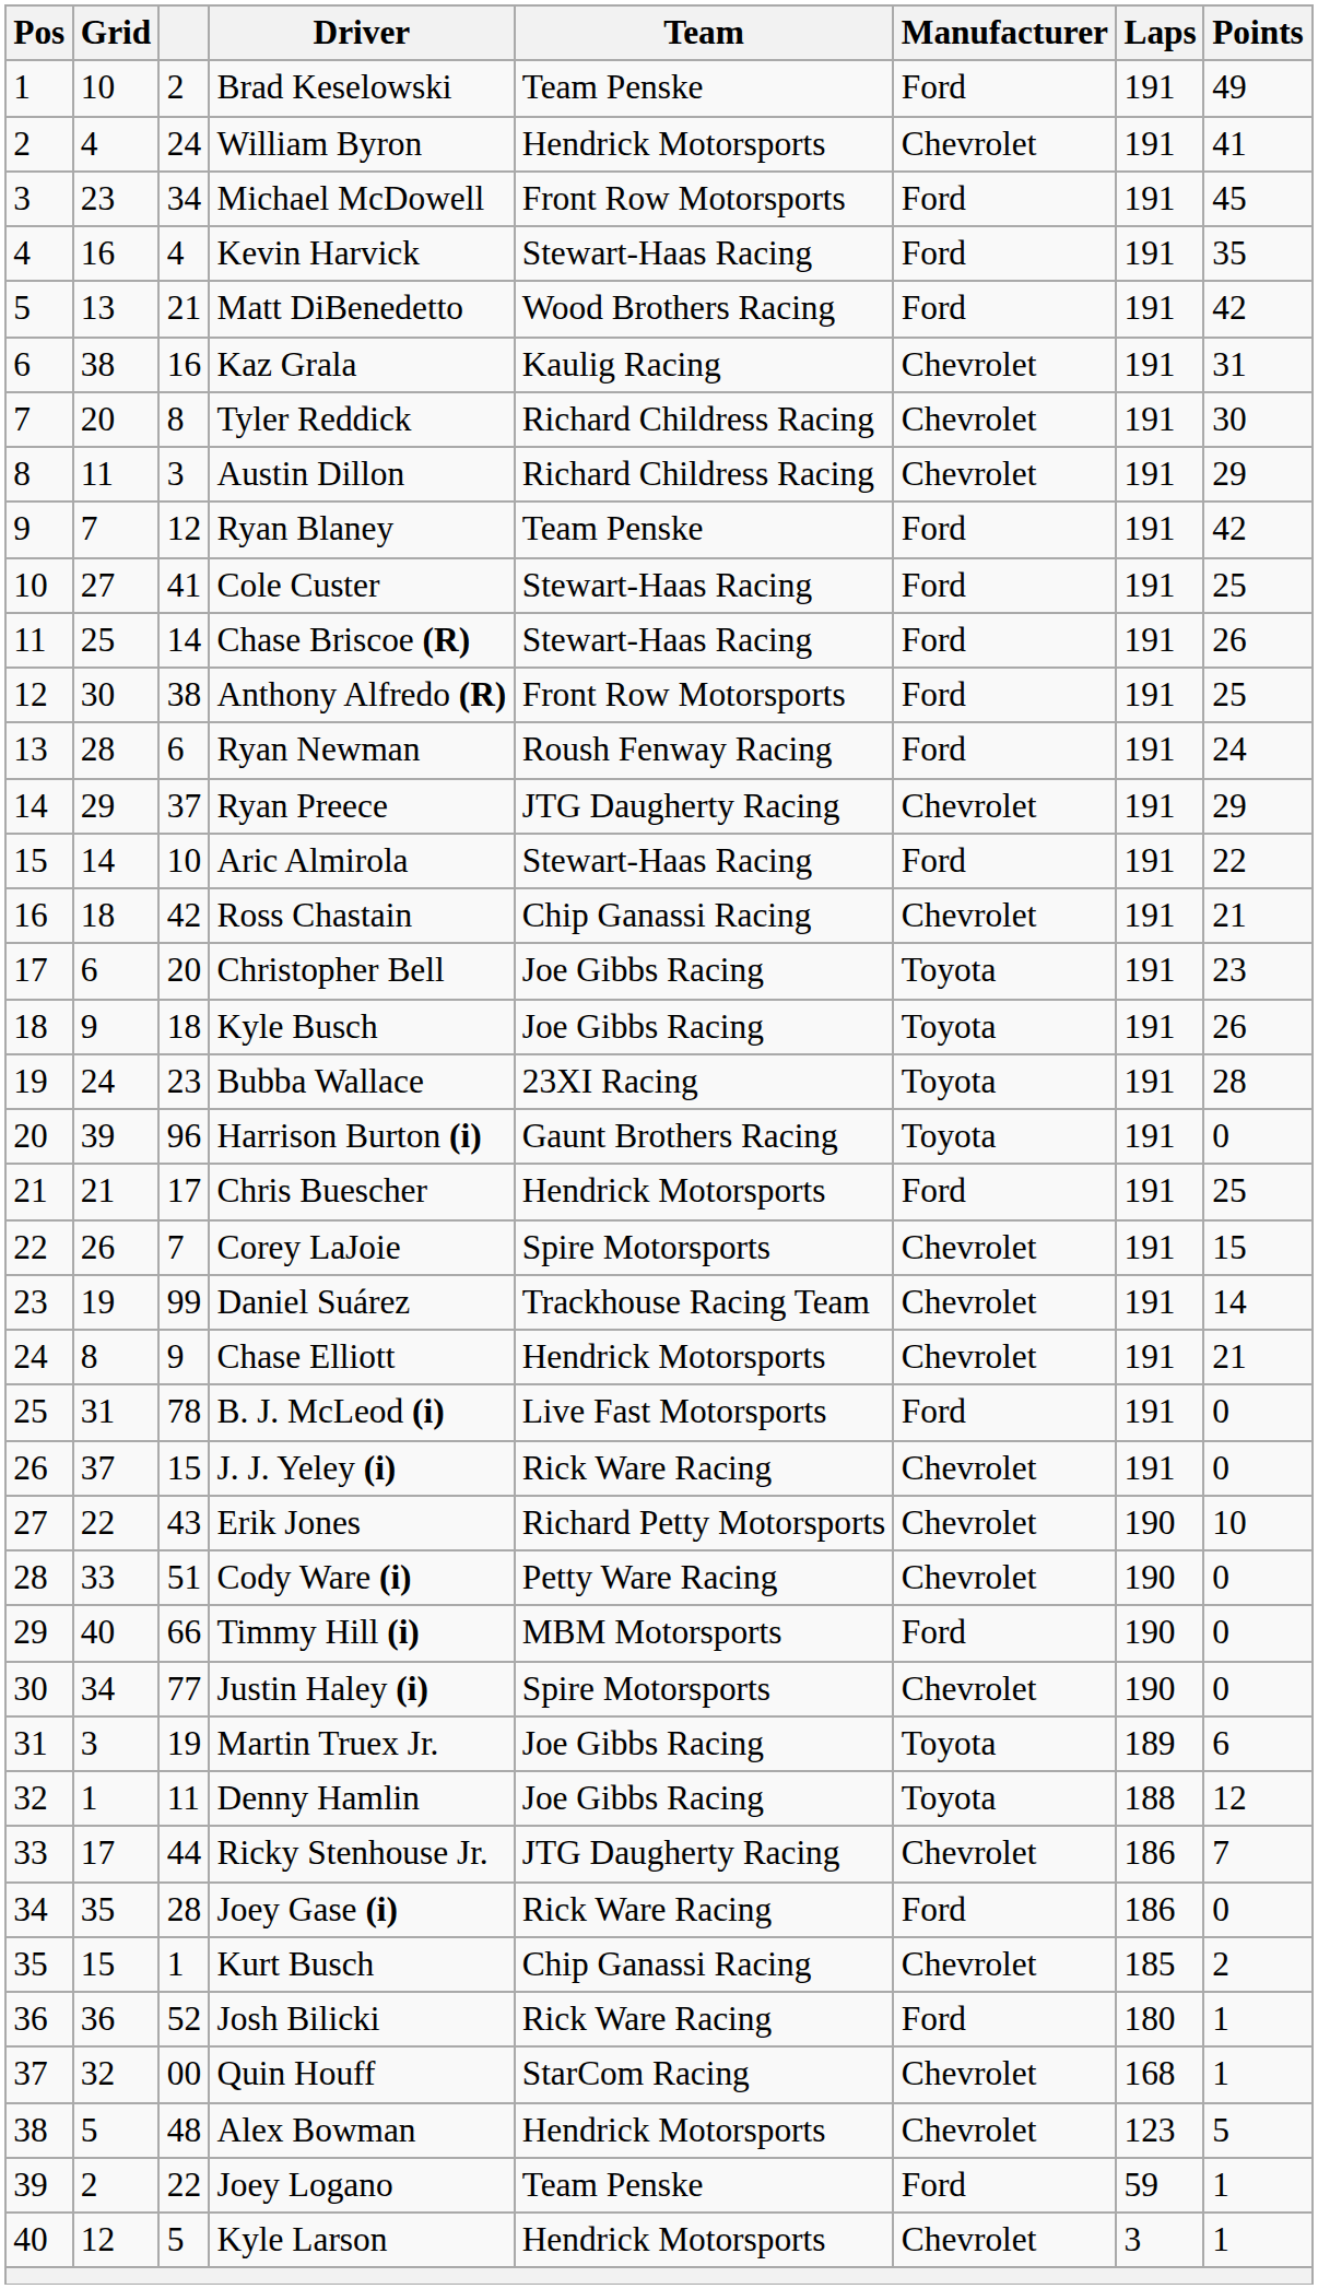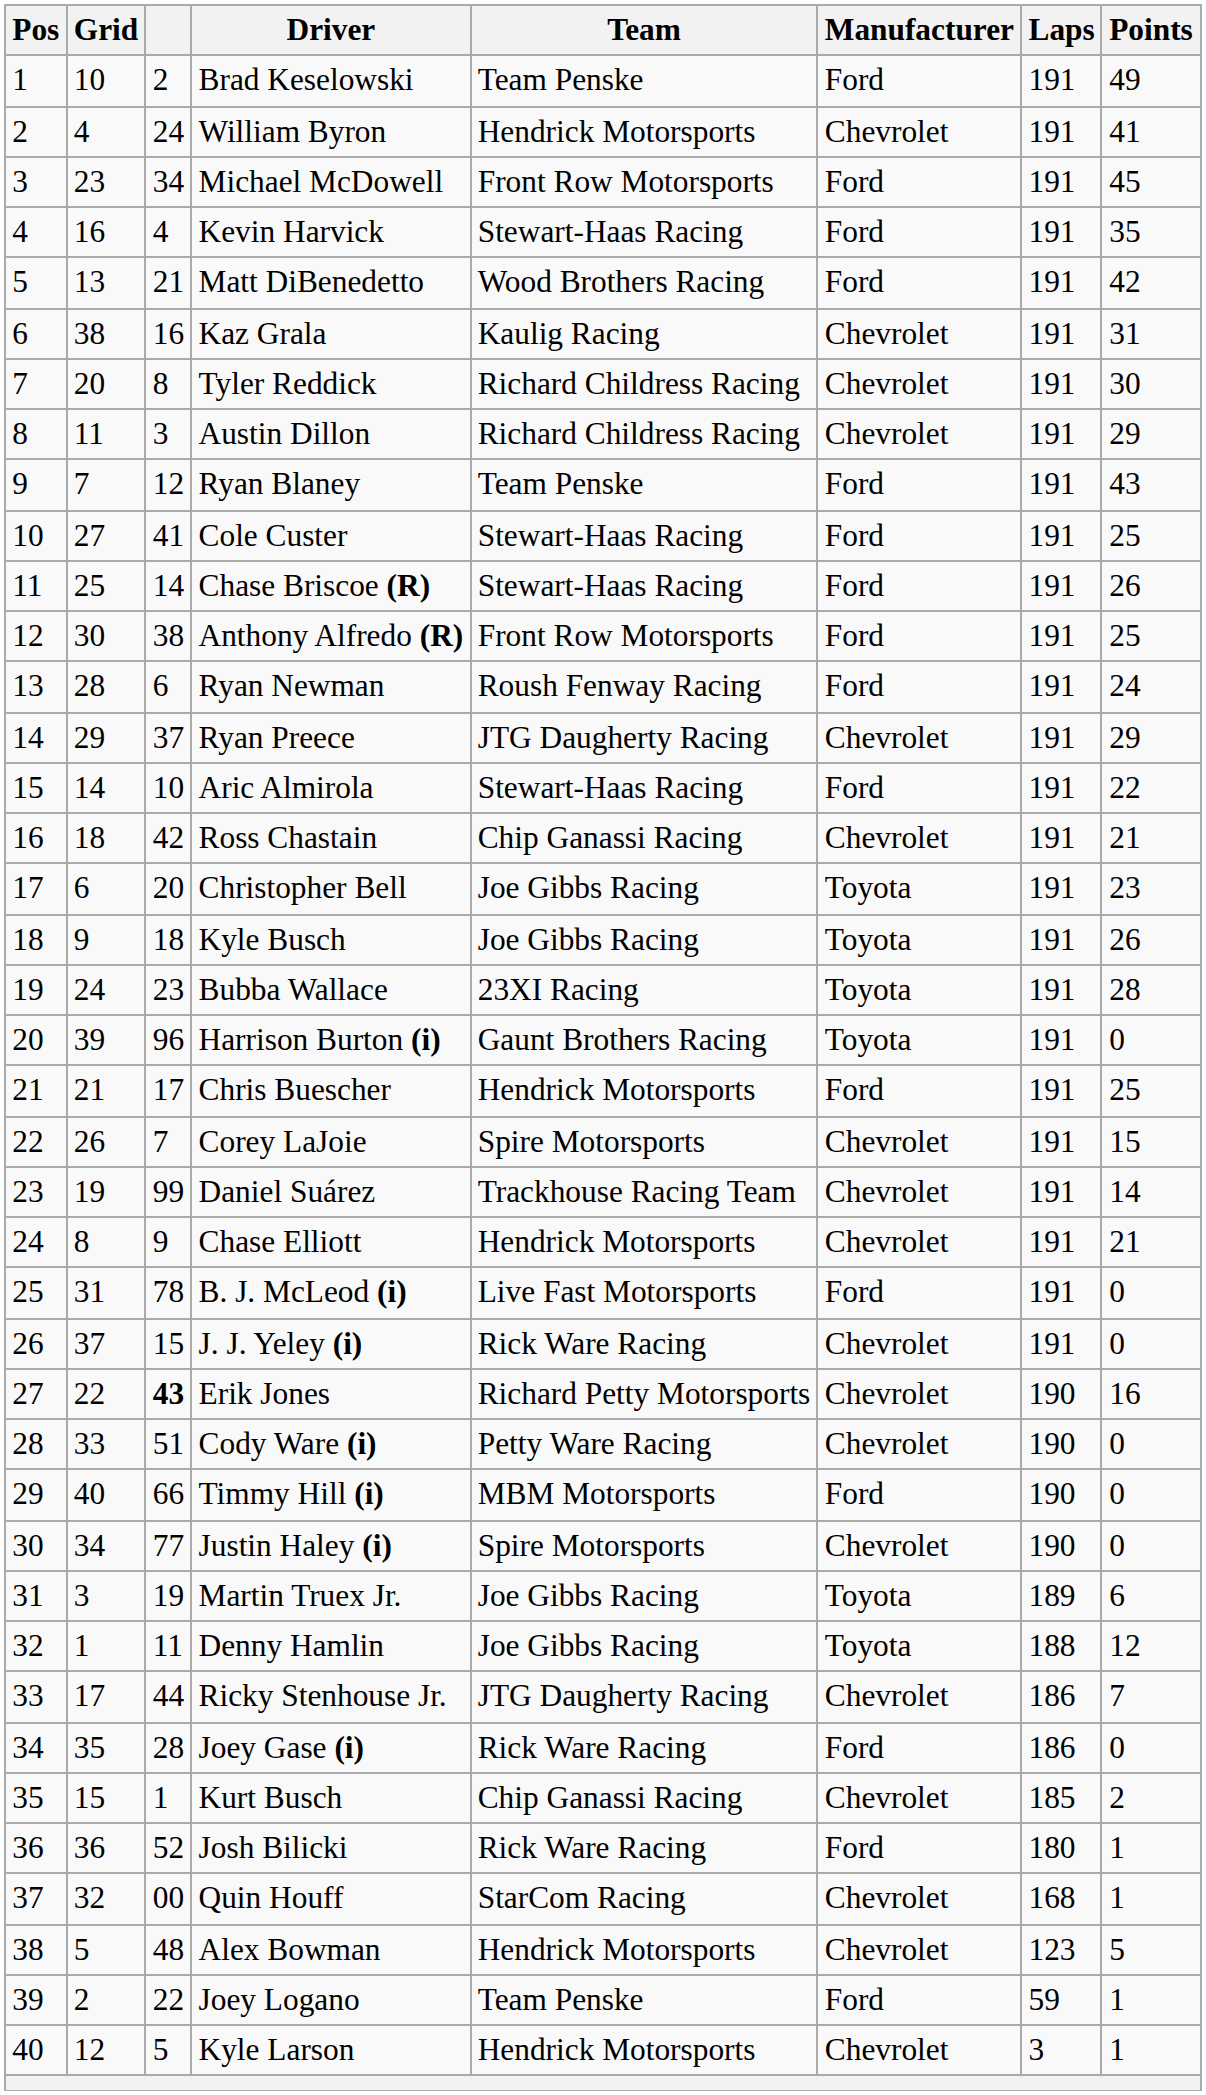 <table class="wikitable" style="font-size:98%">
 <tr>
 <th>Pos</th>
 <th>Grid</th>
 <th></th>
 <th>Driver</th>
 <th>Team</th>
 <th>Manufacturer</th>
 <th>Laps</th>
 <th>Points</th>
 </tr>
 <tr>
 <td>1</td>
 <td>10</td>
 <td>2</td>
 <td>Brad Keselowski</td>
 <td>Team Penske</td>
 <td>Ford</td>
 <td>191</td>
 <td>49</td>
 </tr>
 <tr>
 <td>2</td>
 <td>4</td>
 <td>24</td>
 <td>William Byron</td>
 <td>Hendrick Motorsports</td>
 <td>Chevrolet</td>
 <td>191</td>
 <td>41</td>
 </tr>
 <tr>
 <td>3</td>
 <td>23</td>
 <td>34</td>
 <td>Michael McDowell</td>
 <td>Front Row Motorsports</td>
 <td>Ford</td>
 <td>191</td>
 <td>45</td>
 </tr>
 <tr>
 <td>4</td>
 <td>16</td>
 <td>4</td>
 <td>Kevin Harvick</td>
 <td>Stewart-Haas Racing</td>
 <td>Ford</td>
 <td>191</td>
 <td>35</td>
 </tr>
 <tr>
 <td>5</td>
 <td>13</td>
 <td>21</td>
 <td>Matt DiBenedetto</td>
 <td>Wood Brothers Racing</td>
 <td>Ford</td>
 <td>191</td>
 <td>42</td>
 </tr>
 <tr>
 <td>6</td>
 <td>38</td>
 <td>16</td>
 <td>Kaz Grala</td>
 <td>Kaulig Racing</td>
 <td>Chevrolet</td>
 <td>191</td>
 <td>31</td>
 </tr>
 <tr>
 <td>7</td>
 <td>20</td>
 <td>8</td>
 <td>Tyler Reddick</td>
 <td>Richard Childress Racing</td>
 <td>Chevrolet</td>
 <td>191</td>
 <td>30</td>
 </tr>
 <tr>
 <td>8</td>
 <td>11</td>
 <td>3</td>
 <td>Austin Dillon</td>
 <td>Richard Childress Racing</td>
 <td>Chevrolet</td>
 <td>191</td>
 <td>29</td>
 </tr>
 <tr>
 <td>9</td>
 <td>7</td>
 <td>12</td>
 <td>Ryan Blaney</td>
 <td>Team Penske</td>
 <td>Ford</td>
 <td>191</td>
-<td>42</td>
+<td>43</td>
 </tr>
 <tr>
 <td>10</td>
 <td>27</td>
 <td>41</td>
 <td>Cole Custer</td>
 <td>Stewart-Haas Racing</td>
 <td>Ford</td>
 <td>191</td>
 <td>25</td>
 </tr>
 <tr>
 <td>11</td>
 <td>25</td>
 <td>14</td>
 <td>Chase Briscoe <strong>(R)</strong></td>
 <td>Stewart-Haas Racing</td>
 <td>Ford</td>
 <td>191</td>
 <td>26</td>
 </tr>
 <tr>
 <td>12</td>
 <td>30</td>
 <td>38</td>
 <td>Anthony Alfredo <strong>(R)</strong></td>
 <td>Front Row Motorsports</td>
 <td>Ford</td>
 <td>191</td>
 <td>25</td>
 </tr>
 <tr>
 <td>13</td>
 <td>28</td>
 <td>6</td>
 <td>Ryan Newman</td>
 <td>Roush Fenway Racing</td>
 <td>Ford</td>
 <td>191</td>
 <td>24</td>
 </tr>
 <tr>
 <td>14</td>
 <td>29</td>
 <td>37</td>
 <td>Ryan Preece</td>
 <td>JTG Daugherty Racing</td>
 <td>Chevrolet</td>
 <td>191</td>
 <td>29</td>
 </tr>
 <tr>
 <td>15</td>
 <td>14</td>
 <td>10</td>
 <td>Aric Almirola</td>
 <td>Stewart-Haas Racing</td>
 <td>Ford</td>
 <td>191</td>
 <td>22</td>
 </tr>
 <tr>
 <td>16</td>
 <td>18</td>
 <td>42</td>
 <td>Ross Chastain</td>
 <td>Chip Ganassi Racing</td>
 <td>Chevrolet</td>
 <td>191</td>
 <td>21</td>
 </tr>
 <tr>
 <td>17</td>
 <td>6</td>
 <td>20</td>
 <td>Christopher Bell</td>
 <td>Joe Gibbs Racing</td>
 <td>Toyota</td>
 <td>191</td>
 <td>23</td>
 </tr>
 <tr>
 <td>18</td>
 <td>9</td>
 <td>18</td>
 <td>Kyle Busch</td>
 <td>Joe Gibbs Racing</td>
 <td>Toyota</td>
 <td>191</td>
 <td>26</td>
 </tr>
 <tr>
 <td>19</td>
 <td>24</td>
 <td>23</td>
 <td>Bubba Wallace</td>
 <td>23XI Racing</td>
 <td>Toyota</td>
 <td>191</td>
 <td>28</td>
 </tr>
 <tr>
 <td>20</td>
 <td>39</td>
 <td>96</td>
 <td>Harrison Burton <strong>(i)</strong></td>
 <td>Gaunt Brothers Racing</td>
 <td>Toyota</td>
 <td>191</td>
 <td>0</td>
 </tr>
 <tr>
 <td>21</td>
 <td>21</td>
 <td>17</td>
 <td>Chris Buescher</td>
 <td>Hendrick Motorsports</td>
 <td>Ford</td>
 <td>191</td>
 <td>25</td>
 </tr>
 <tr>
 <td>22</td>
 <td>26</td>
 <td>7</td>
 <td>Corey LaJoie</td>
 <td>Spire Motorsports</td>
 <td>Chevrolet</td>
 <td>191</td>
 <td>15</td>
 </tr>
 <tr>
 <td>23</td>
 <td>19</td>
 <td>99</td>
 <td>Daniel Suárez</td>
 <td>Trackhouse Racing Team</td>
 <td>Chevrolet</td>
 <td>191</td>
 <td>14</td>
 </tr>
 <tr>
 <td>24</td>
 <td>8</td>
 <td>9</td>
 <td>Chase Elliott</td>
 <td>Hendrick Motorsports</td>
 <td>Chevrolet</td>
 <td>191</td>
 <td>21</td>
 </tr>
 <tr>
 <td>25</td>
 <td>31</td>
 <td>78</td>
 <td>B. J. McLeod <strong>(i)</strong></td>
 <td>Live Fast Motorsports</td>
 <td>Ford</td>
 <td>191</td>
 <td>0</td>
 </tr>
 <tr>
 <td>26</td>
 <td>37</td>
 <td>15</td>
 <td>J. J. Yeley <strong>(i)</strong></td>
 <td>Rick Ware Racing</td>
 <td>Chevrolet</td>
 <td>191</td>
 <td>0</td>
 </tr>
 <tr>
 <td>27</td>
 <td>22</td>
-<td>43</td>
+<td><strong>43</strong></td>
 <td>Erik Jones</td>
 <td>Richard Petty Motorsports</td>
 <td>Chevrolet</td>
 <td>190</td>
-<td>10</td>
+<td>16</td>
 </tr>
 <tr>
 <td>28</td>
 <td>33</td>
 <td>51</td>
 <td>Cody Ware <strong>(i)</strong></td>
 <td>Petty Ware Racing</td>
 <td>Chevrolet</td>
 <td>190</td>
 <td>0</td>
 </tr>
 <tr>
 <td>29</td>
 <td>40</td>
 <td>66</td>
 <td>Timmy Hill <strong>(i)</strong></td>
 <td>MBM Motorsports</td>
 <td>Ford</td>
 <td>190</td>
 <td>0</td>
 </tr>
 <tr>
 <td>30</td>
 <td>34</td>
 <td>77</td>
 <td>Justin Haley <strong>(i)</strong></td>
 <td>Spire Motorsports</td>
 <td>Chevrolet</td>
 <td>190</td>
 <td>0</td>
 </tr>
 <tr>
 <td>31</td>
 <td>3</td>
 <td>19</td>
 <td>Martin Truex Jr.</td>
 <td>Joe Gibbs Racing</td>
 <td>Toyota</td>
 <td>189</td>
 <td>6</td>
 </tr>
 <tr>
 <td>32</td>
 <td>1</td>
 <td>11</td>
 <td>Denny Hamlin</td>
 <td>Joe Gibbs Racing</td>
 <td>Toyota</td>
 <td>188</td>
 <td>12</td>
 </tr>
 <tr>
 <td>33</td>
 <td>17</td>
 <td>44</td>
 <td>Ricky Stenhouse Jr.</td>
 <td>JTG Daugherty Racing</td>
 <td>Chevrolet</td>
 <td>186</td>
 <td>7</td>
 </tr>
 <tr>
 <td>34</td>
 <td>35</td>
 <td>28</td>
 <td>Joey Gase <strong>(i)</strong></td>
 <td>Rick Ware Racing</td>
 <td>Ford</td>
 <td>186</td>
 <td>0</td>
 </tr>
 <tr>
 <td>35</td>
 <td>15</td>
 <td>1</td>
 <td>Kurt Busch</td>
 <td>Chip Ganassi Racing</td>
 <td>Chevrolet</td>
 <td>185</td>
 <td>2</td>
 </tr>
 <tr>
 <td>36</td>
 <td>36</td>
 <td>52</td>
 <td>Josh Bilicki</td>
 <td>Rick Ware Racing</td>
 <td>Ford</td>
 <td>180</td>
 <td>1</td>
 </tr>
 <tr>
 <td>37</td>
 <td>32</td>
 <td>00</td>
 <td>Quin Houff</td>
 <td>StarCom Racing</td>
 <td>Chevrolet</td>
 <td>168</td>
 <td>1</td>
 </tr>
 <tr>
 <td>38</td>
 <td>5</td>
 <td>48</td>
 <td>Alex Bowman</td>
 <td>Hendrick Motorsports</td>
 <td>Chevrolet</td>
 <td>123</td>
 <td>5</td>
 </tr>
 <tr>
 <td>39</td>
 <td>2</td>
 <td>22</td>
 <td>Joey Logano</td>
 <td>Team Penske</td>
 <td>Ford</td>
 <td>59</td>
 <td>1</td>
 </tr>
 <tr>
 <td>40</td>
 <td>12</td>
 <td>5</td>
 <td>Kyle Larson</td>
 <td>Hendrick Motorsports</td>
 <td>Chevrolet</td>
 <td>3</td>
 <td>1</td>
 </tr>
 <tr>
 <th colspan="8"></th>
 </tr>
 </table>
